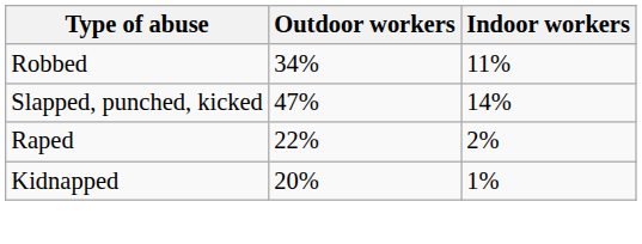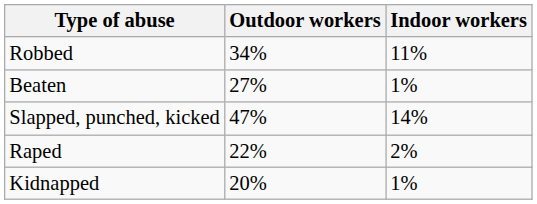 <table class="wikitable sortable">
 <tr>
 <th>Type of abuse</th>
 <th>Outdoor workers</th>
 <th>Indoor workers</th>
 </tr>
 <tr>
 <td>Robbed</td>
 <td>34%</td>
 <td>11%</td>
+</tr>
+<tr>
+<td>Beaten</td>
+<td>27%</td>
+<td>1%</td>
 </tr>
 <tr>
 <td>Slapped, punched, kicked</td>
 <td>47%</td>
 <td>14%</td>
 </tr>
 <tr>
 <td>Raped</td>
 <td>22%</td>
 <td>2%</td>
 </tr>
 <tr>
 <td>Kidnapped</td>
 <td>20%</td>
 <td>1%</td>
 </tr>
 </table>
